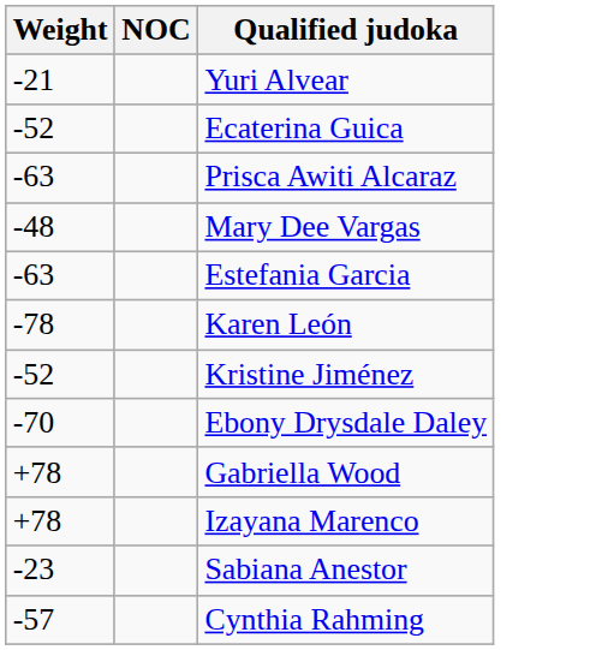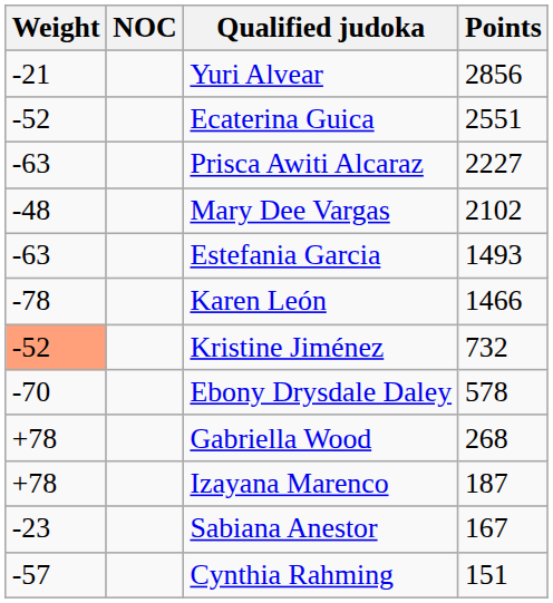 <table class="wikitable">
 <tr>
 <th>Weight</th>
 <th>NOC</th>
 <th>Qualified judoka</th>
+<th>Points</th>
 </tr>
 <tr>
 <td>-21</td>
 <td></td>
 <td><a href='#'>Yuri Alvear</a></td>
+<td>2856</td>
 </tr>
 <tr>
 <td>-52</td>
 <td></td>
 <td><a href='#'>Ecaterina Guica</a></td>
+<td>2551</td>
 </tr>
 <tr>
 <td>-63</td>
 <td></td>
 <td><a href='#'>Prisca Awiti Alcaraz</a></td>
+<td>2227</td>
 </tr>
 <tr>
 <td>-48</td>
 <td></td>
 <td><a href='#'>Mary Dee Vargas</a></td>
+<td>2102</td>
 </tr>
 <tr>
 <td>-63</td>
 <td></td>
 <td><a href='#'>Estefania Garcia</a></td>
+<td>1493</td>
 </tr>
 <tr>
 <td>-78</td>
 <td></td>
 <td><a href='#'>Karen León</a></td>
+<td>1466</td>
 </tr>
 <tr>
-<td>-52</td>
+<td style="background: lightsalmon;">-52</td>
 <td></td>
 <td><a href='#'>Kristine Jiménez</a></td>
+<td>732</td>
 </tr>
 <tr>
 <td>-70</td>
 <td></td>
 <td><a href='#'>Ebony Drysdale Daley</a></td>
+<td>578</td>
 </tr>
 <tr>
 <td>+78</td>
 <td></td>
 <td><a href='#'>Gabriella Wood</a></td>
+<td>268</td>
 </tr>
 <tr>
 <td>+78</td>
 <td></td>
 <td><a href='#'>Izayana Marenco</a></td>
+<td>187</td>
 </tr>
 <tr>
 <td>-23</td>
 <td></td>
 <td><a href='#'>Sabiana Anestor</a></td>
+<td>167</td>
 </tr>
 <tr>
 <td>-57</td>
 <td></td>
 <td><a href='#'>Cynthia Rahming</a></td>
+<td>151</td>
 </tr>
 </table>
